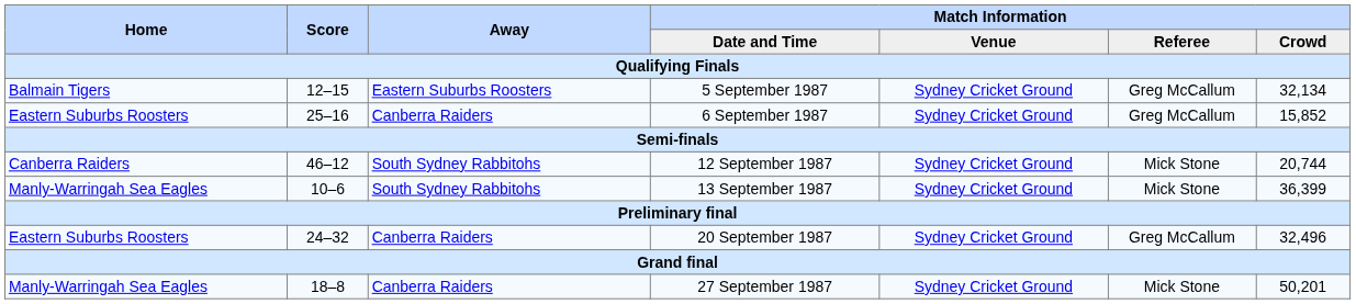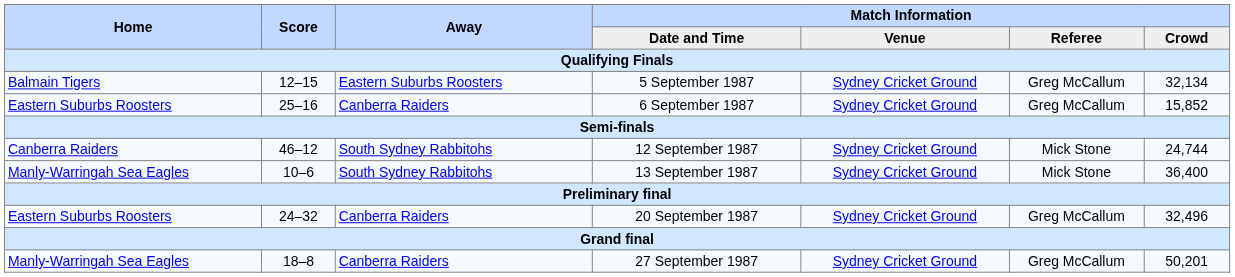 <table border=1 style="border-collapse:collapse; font-size:90%; text-align:center;" cellpadding=3 cellspacing=0 width=100%>
 <tr bgcolor=#C1D8FF>
 <th rowspan=2 width=21%>Home</th>
 <th rowspan=2 width=6%>Score</th>
 <th rowspan=2 width=21%>Away</th>
 <th colspan=6>Match Information</th>
 </tr>
 <tr bgcolor=#EFEFEF>
 <th width=17%>Date and Time</th>
 <th width=17%>Venue</th>
 <th width=11%>Referee</th>
 <th width=7%>Crowd</th>
 </tr>
 <tr bgcolor="#D0E7FF">
 <td colspan=7><strong>Qualifying Finals</strong></td>
 </tr>
 <tr bgcolor=#F5FAFF>
 <td align=left> <a href='#'>Balmain Tigers</a></td>
 <td>12–15</td>
 <td align=left> <a href='#'>Eastern Suburbs Roosters</a></td>
 <td>5 September 1987</td>
 <td><a href='#'>Sydney Cricket Ground</a></td>
 <td>Greg McCallum</td>
 <td>32,134</td>
 </tr>
 <tr bgcolor=#F5FAFF>
 <td align=left> <a href='#'>Eastern Suburbs Roosters</a></td>
 <td>25–16</td>
 <td align=left> <a href='#'>Canberra Raiders</a></td>
 <td>6 September 1987</td>
 <td><a href='#'>Sydney Cricket Ground</a></td>
 <td>Greg McCallum</td>
 <td>15,852</td>
 </tr>
 <tr bgcolor="#D0E7FF">
 <td colspan=7><strong>Semi-finals</strong></td>
 </tr>
 <tr bgcolor=#F5FAFF>
 <td align=left> <a href='#'>Canberra Raiders</a></td>
 <td>46–12</td>
 <td align=left> <a href='#'>South Sydney Rabbitohs</a></td>
 <td>12 September 1987</td>
 <td><a href='#'>Sydney Cricket Ground</a></td>
 <td>Mick Stone</td>
-<td>20,744</td>
+<td>24,744</td>
 </tr>
 <tr bgcolor=#F5FAFF>
 <td align=left> <a href='#'>Manly-Warringah Sea Eagles</a></td>
 <td>10–6</td>
 <td align=left> <a href='#'>South Sydney Rabbitohs</a></td>
 <td>13 September 1987</td>
 <td><a href='#'>Sydney Cricket Ground</a></td>
 <td>Mick Stone</td>
-<td>36,399</td>
+<td>36,400</td>
 </tr>
 <tr bgcolor="#D0E7FF">
 <td colspan=7><strong>Preliminary final</strong></td>
 </tr>
 <tr bgcolor=#F5FAFF>
 <td align=left> <a href='#'>Eastern Suburbs Roosters</a></td>
 <td>24–32</td>
 <td align=left> <a href='#'>Canberra Raiders</a></td>
 <td>20 September 1987</td>
 <td><a href='#'>Sydney Cricket Ground</a></td>
 <td>Greg McCallum</td>
 <td>32,496</td>
 </tr>
 <tr bgcolor="#D0E7FF">
 <td colspan=7><strong>Grand final</strong></td>
 </tr>
 <tr bgcolor=#F5FAFF>
 <td align=left> <a href='#'>Manly-Warringah Sea Eagles</a></td>
 <td>18–8</td>
 <td align=left> <a href='#'>Canberra Raiders</a></td>
 <td>27 September 1987</td>
 <td><a href='#'>Sydney Cricket Ground</a></td>
-<td>Mick Stone</td>
+<td>Greg McCallum</td>
 <td>50,201</td>
 </tr>
 </table>
